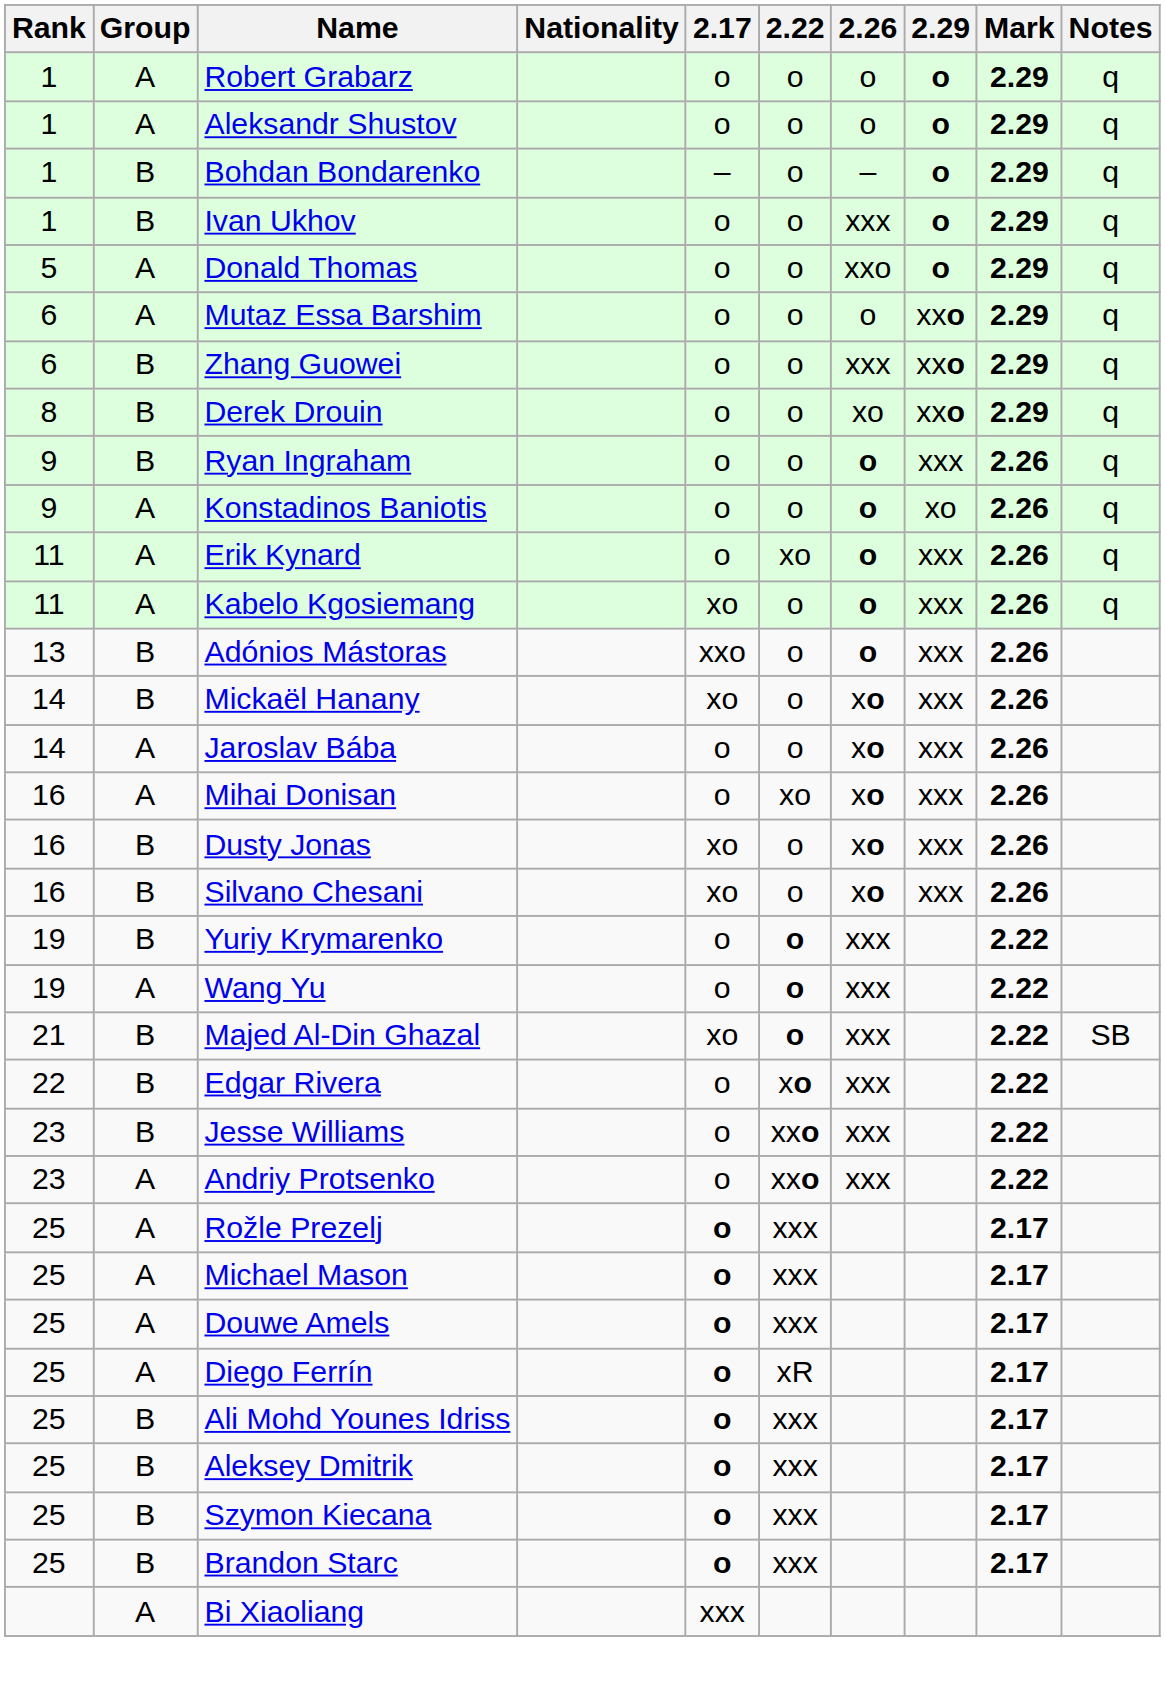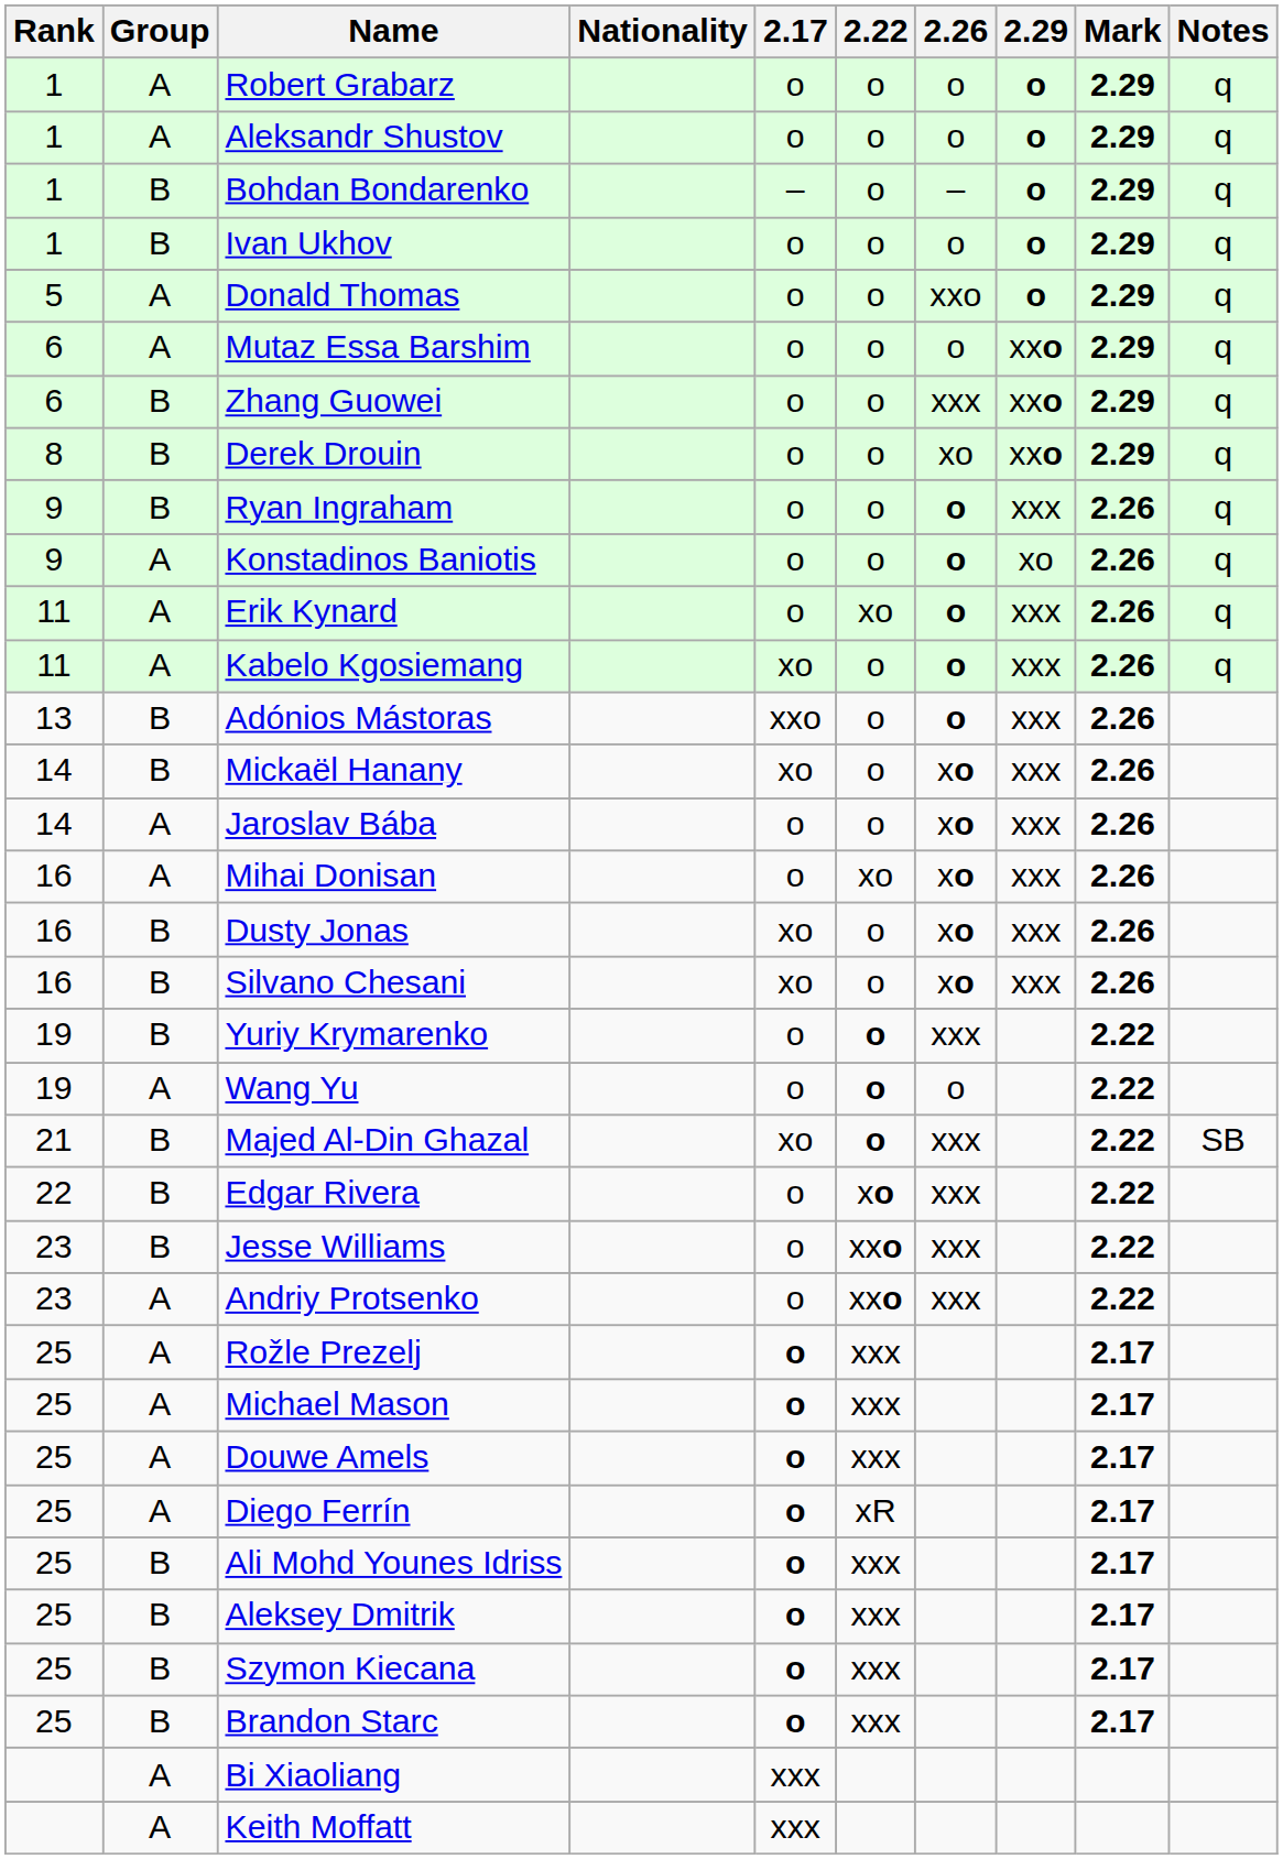 <table class="wikitable sortable" style="text-align:center">
 <tr>
 <th>Rank</th>
 <th>Group</th>
 <th>Name</th>
 <th>Nationality</th>
 <th>2.17</th>
 <th>2.22</th>
 <th>2.26</th>
 <th>2.29</th>
 <th>Mark</th>
 <th>Notes</th>
 </tr>
 <tr bgcolor=ddffdd>
 <td>1</td>
 <td>A</td>
 <td align=left><a href='#'>Robert Grabarz</a></td>
 <td align=left></td>
 <td>o</td>
 <td>o</td>
 <td>o</td>
 <td><strong>o</strong></td>
 <td><strong>2.29</strong></td>
 <td>q</td>
 </tr>
 <tr bgcolor=ddffdd>
 <td>1</td>
 <td>A</td>
 <td align=left><a href='#'>Aleksandr Shustov</a></td>
 <td align=left></td>
 <td>o</td>
 <td>o</td>
 <td>o</td>
 <td><strong>o</strong></td>
 <td><strong>2.29</strong></td>
 <td>q</td>
 </tr>
 <tr bgcolor=ddffdd>
 <td>1</td>
 <td>B</td>
 <td align=left><a href='#'>Bohdan Bondarenko</a></td>
 <td align=left></td>
 <td>–</td>
 <td>o</td>
 <td>–</td>
 <td><strong>o</strong></td>
 <td><strong>2.29</strong></td>
 <td>q</td>
 </tr>
 <tr bgcolor=ddffdd>
 <td>1</td>
 <td>B</td>
 <td align=left><a href='#'>Ivan Ukhov</a></td>
 <td align=left></td>
 <td>o</td>
 <td>o</td>
-<td>xxx</td>
+<td>o</td>
 <td><strong>o</strong></td>
 <td><strong>2.29</strong></td>
 <td>q</td>
 </tr>
 <tr bgcolor=ddffdd>
 <td>5</td>
 <td>A</td>
 <td align=left><a href='#'>Donald Thomas</a></td>
 <td align=left></td>
 <td>o</td>
 <td>o</td>
 <td>xxo</td>
 <td><strong>o</strong></td>
 <td><strong>2.29</strong></td>
 <td>q</td>
 </tr>
 <tr bgcolor=ddffdd>
 <td>6</td>
 <td>A</td>
 <td align=left><a href='#'>Mutaz Essa Barshim</a></td>
 <td align=left></td>
 <td>o</td>
 <td>o</td>
 <td>o</td>
 <td>xx<strong>o</strong></td>
 <td><strong>2.29</strong></td>
 <td>q</td>
 </tr>
 <tr bgcolor=ddffdd>
 <td>6</td>
 <td>B</td>
 <td align=left><a href='#'>Zhang Guowei</a></td>
 <td align=left></td>
 <td>o</td>
 <td>o</td>
 <td>xxx</td>
 <td>xx<strong>o</strong></td>
 <td><strong>2.29</strong></td>
 <td>q</td>
 </tr>
 <tr bgcolor=ddffdd>
 <td>8</td>
 <td>B</td>
 <td align=left><a href='#'>Derek Drouin</a></td>
 <td align=left></td>
 <td>o</td>
 <td>o</td>
 <td>xo</td>
 <td>xx<strong>o</strong></td>
 <td><strong>2.29</strong></td>
 <td>q</td>
 </tr>
 <tr bgcolor=ddffdd>
 <td>9</td>
 <td>B</td>
 <td align=left><a href='#'>Ryan Ingraham</a></td>
 <td align=left></td>
 <td>o</td>
 <td>o</td>
 <td><strong>o</strong></td>
 <td>xxx</td>
 <td><strong>2.26</strong></td>
 <td>q</td>
 </tr>
 <tr bgcolor=ddffdd>
 <td>9</td>
 <td>A</td>
 <td align=left><a href='#'>Konstadinos Baniotis</a></td>
 <td align=left></td>
 <td>o</td>
 <td>o</td>
 <td><strong>o</strong></td>
 <td>xo</td>
 <td><strong>2.26</strong></td>
 <td>q</td>
 </tr>
 <tr bgcolor=ddffdd>
 <td>11</td>
 <td>A</td>
 <td align=left><a href='#'>Erik Kynard</a></td>
 <td align=left></td>
 <td>o</td>
 <td>xo</td>
 <td><strong>o</strong></td>
 <td>xxx</td>
 <td><strong>2.26</strong></td>
 <td>q</td>
 </tr>
 <tr bgcolor=ddffdd>
 <td>11</td>
 <td>A</td>
 <td align=left><a href='#'>Kabelo Kgosiemang</a></td>
 <td align=left></td>
 <td>xo</td>
 <td>o</td>
 <td><strong>o</strong></td>
 <td>xxx</td>
 <td><strong>2.26</strong></td>
 <td>q</td>
 </tr>
 <tr>
 <td>13</td>
 <td>B</td>
 <td align=left><a href='#'>Adónios Mástoras</a></td>
 <td align=left></td>
 <td>xxo</td>
 <td>o</td>
 <td><strong>o</strong></td>
 <td>xxx</td>
 <td><strong>2.26</strong></td>
 <td></td>
 </tr>
 <tr>
 <td>14</td>
 <td>B</td>
 <td align=left><a href='#'>Mickaël Hanany</a></td>
 <td align=left></td>
 <td>xo</td>
 <td>o</td>
 <td>x<strong>o</strong></td>
 <td>xxx</td>
 <td><strong>2.26</strong></td>
 <td></td>
 </tr>
 <tr>
 <td>14</td>
 <td>A</td>
 <td align=left><a href='#'>Jaroslav Bába</a></td>
 <td align=left></td>
 <td>o</td>
 <td>o</td>
 <td>x<strong>o</strong></td>
 <td>xxx</td>
 <td><strong>2.26</strong></td>
 <td></td>
 </tr>
 <tr>
 <td>16</td>
 <td>A</td>
 <td align=left><a href='#'>Mihai Donisan</a></td>
 <td align=left></td>
 <td>o</td>
 <td>xo</td>
 <td>x<strong>o</strong></td>
 <td>xxx</td>
 <td><strong>2.26</strong></td>
 <td></td>
 </tr>
 <tr>
 <td>16</td>
 <td>B</td>
 <td align=left><a href='#'>Dusty Jonas</a></td>
 <td align=left></td>
 <td>xo</td>
 <td>o</td>
 <td>x<strong>o</strong></td>
 <td>xxx</td>
 <td><strong>2.26</strong></td>
 <td></td>
 </tr>
 <tr>
 <td>16</td>
 <td>B</td>
 <td align=left><a href='#'>Silvano Chesani</a></td>
 <td align=left></td>
 <td>xo</td>
 <td>o</td>
 <td>x<strong>o</strong></td>
 <td>xxx</td>
 <td><strong>2.26</strong></td>
 <td></td>
 </tr>
 <tr>
 <td>19</td>
 <td>B</td>
 <td align=left><a href='#'>Yuriy Krymarenko</a></td>
 <td align=left></td>
 <td>o</td>
 <td><strong>o</strong></td>
 <td>xxx</td>
 <td></td>
 <td><strong>2.22</strong></td>
 <td></td>
 </tr>
 <tr>
 <td>19</td>
 <td>A</td>
 <td align=left><a href='#'>Wang Yu</a></td>
 <td align=left></td>
 <td>o</td>
 <td><strong>o</strong></td>
-<td>xxx</td>
+<td>o</td>
 <td></td>
 <td><strong>2.22</strong></td>
 <td></td>
 </tr>
 <tr>
 <td>21</td>
 <td>B</td>
 <td align=left><a href='#'>Majed Al-Din Ghazal</a></td>
 <td align=left></td>
 <td>xo</td>
 <td><strong>o</strong></td>
 <td>xxx</td>
 <td></td>
 <td><strong>2.22</strong></td>
 <td>SB</td>
 </tr>
 <tr>
 <td>22</td>
 <td>B</td>
 <td align=left><a href='#'>Edgar Rivera</a></td>
 <td align=left></td>
 <td>o</td>
 <td>x<strong>o</strong></td>
 <td>xxx</td>
 <td></td>
 <td><strong>2.22</strong></td>
 <td></td>
 </tr>
 <tr>
 <td>23</td>
 <td>B</td>
 <td align=left><a href='#'>Jesse Williams</a></td>
 <td align=left></td>
 <td>o</td>
 <td>xx<strong>o</strong></td>
 <td>xxx</td>
 <td></td>
 <td><strong>2.22</strong></td>
 <td></td>
 </tr>
 <tr>
 <td>23</td>
 <td>A</td>
 <td align=left><a href='#'>Andriy Protsenko</a></td>
 <td align=left></td>
 <td>o</td>
 <td>xx<strong>o</strong></td>
 <td>xxx</td>
 <td></td>
 <td><strong>2.22</strong></td>
 <td></td>
 </tr>
 <tr>
 <td>25</td>
 <td>A</td>
 <td align=left><a href='#'>Rožle Prezelj</a></td>
 <td align=left></td>
 <td><strong>o</strong></td>
 <td>xxx</td>
 <td></td>
 <td></td>
 <td><strong>2.17</strong></td>
 <td></td>
 </tr>
 <tr>
 <td>25</td>
 <td>A</td>
 <td align=left><a href='#'>Michael Mason</a></td>
 <td align=left></td>
 <td><strong>o</strong></td>
 <td>xxx</td>
 <td></td>
 <td></td>
 <td><strong>2.17</strong></td>
 <td></td>
 </tr>
 <tr>
 <td>25</td>
 <td>A</td>
 <td align=left><a href='#'>Douwe Amels</a></td>
 <td align=left></td>
 <td><strong>o</strong></td>
 <td>xxx</td>
 <td></td>
 <td></td>
 <td><strong>2.17</strong></td>
 <td></td>
 </tr>
 <tr>
 <td>25</td>
 <td>A</td>
 <td align=left><a href='#'>Diego Ferrín</a></td>
 <td align=left></td>
 <td><strong>o</strong></td>
 <td>xR</td>
 <td></td>
 <td></td>
 <td><strong>2.17</strong></td>
 <td></td>
 </tr>
 <tr>
 <td>25</td>
 <td>B</td>
 <td align=left><a href='#'>Ali Mohd Younes Idriss</a></td>
 <td align=left></td>
 <td><strong>o</strong></td>
 <td>xxx</td>
 <td></td>
 <td></td>
 <td><strong>2.17</strong></td>
 <td></td>
 </tr>
 <tr>
 <td>25</td>
 <td>B</td>
 <td align=left><a href='#'>Aleksey Dmitrik</a></td>
 <td align=left></td>
 <td><strong>o</strong></td>
 <td>xxx</td>
 <td></td>
 <td></td>
 <td><strong>2.17</strong></td>
 <td></td>
 </tr>
 <tr>
 <td>25</td>
 <td>B</td>
 <td align=left><a href='#'>Szymon Kiecana</a></td>
 <td align=left></td>
 <td><strong>o</strong></td>
 <td>xxx</td>
 <td></td>
 <td></td>
 <td><strong>2.17</strong></td>
 <td></td>
 </tr>
 <tr>
 <td>25</td>
 <td>B</td>
 <td align=left><a href='#'>Brandon Starc</a></td>
 <td align=left></td>
 <td><strong>o</strong></td>
 <td>xxx</td>
 <td></td>
 <td></td>
 <td><strong>2.17</strong></td>
 <td></td>
 </tr>
 <tr>
 <td></td>
 <td>A</td>
 <td align=left><a href='#'>Bi Xiaoliang</a></td>
 <td align=left></td>
 <td>xxx</td>
 <td></td>
 <td></td>
 <td></td>
 <td><strong></strong></td>
 <td></td>
 </tr>
+<tr>
+<td></td>
+<td>A</td>
+<td align=left><a href='#'>Keith Moffatt</a></td>
+<td align=left></td>
+<td>xxx</td>
+<td></td>
+<td></td>
+<td></td>
+<td><strong></strong></td>
+<td></td>
+</tr>
 </table>
